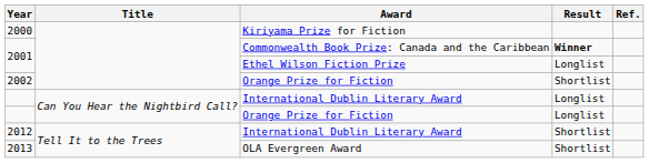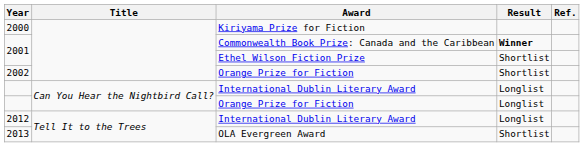 <table class="wikitable">
 <tr>
 <th>Year</th>
 <th>Title</th>
 <th>Award</th>
 <th>Result</th>
 <th>Ref.</th>
 </tr>
 <tr>
 <td>2000</td>
 <td rowspan="4"></td>
 <td><a href='#'>Kiriyama Prize</a> for Fiction</td>
 <td></td>
 <td></td>
 </tr>
 <tr>
 <td rowspan="2">2001</td>
 <td><a href='#'>Commonwealth Book Prize</a>: Canada and the Caribbean</td>
 <td><strong>Winner</strong></td>
 <td></td>
 </tr>
 <tr>
 <td><a href='#'>Ethel Wilson Fiction Prize</a></td>
-<td>Longlist</td>
+<td>Shortlist</td>
 <td></td>
 </tr>
 <tr>
 <td>2002</td>
 <td><a href='#'>Orange Prize for Fiction</a></td>
 <td>Shortlist</td>
 <td></td>
 </tr>
 <tr>
 <td></td>
 <td rowspan="2"><em>Can You Hear the Nightbird Call?</em></td>
 <td><a href='#'>International Dublin Literary Award</a></td>
 <td>Longlist</td>
 <td></td>
 </tr>
 <tr>
 <td></td>
 <td><a href='#'>Orange Prize for Fiction</a></td>
 <td>Longlist</td>
 <td></td>
 </tr>
 <tr>
 <td>2012</td>
 <td rowspan="2"><em>Tell It to the Trees</em></td>
 <td><a href='#'>International Dublin Literary Award</a></td>
-<td>Shortlist</td>
+<td>Longlist</td>
 <td></td>
 </tr>
 <tr>
 <td>2013</td>
 <td>OLA Evergreen Award</td>
 <td>Shortlist</td>
 <td></td>
 </tr>
 </table>
